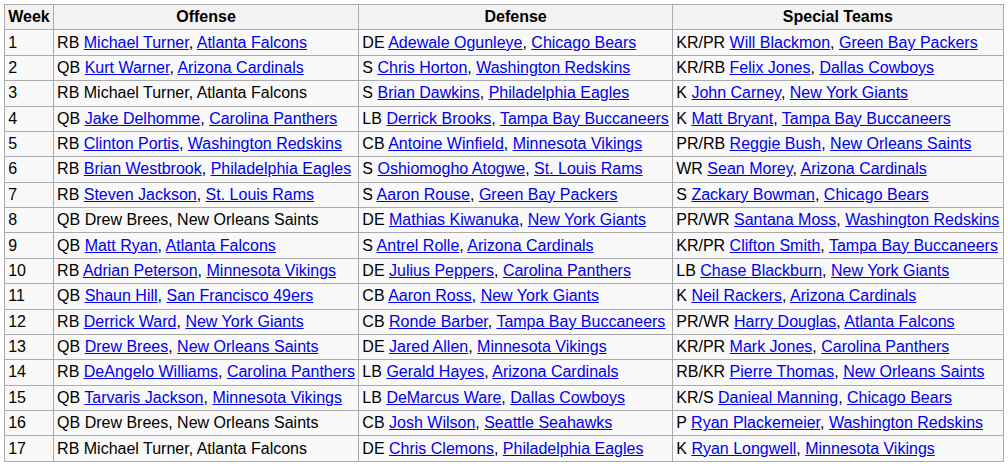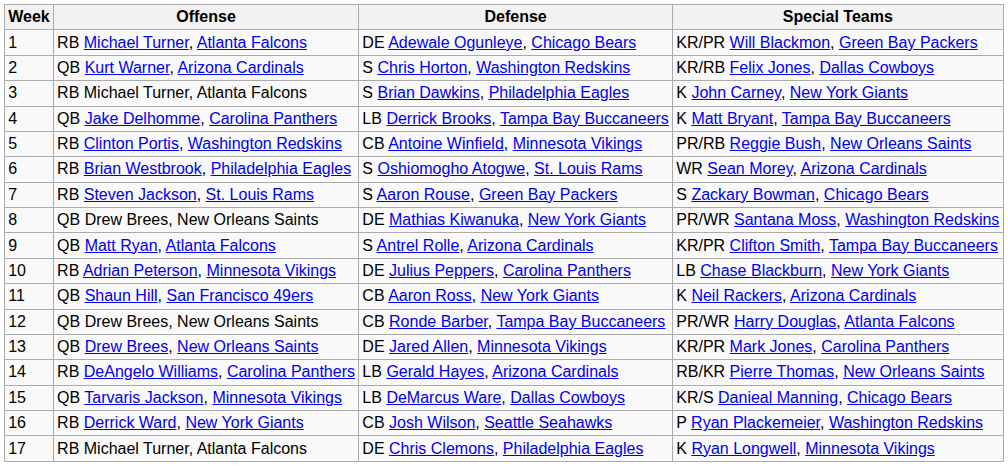 <table class="wikitable">
 <tr>
 <th width=>Week</th>
 <th width=>Offense</th>
 <th width=>Defense</th>
 <th width=>Special Teams</th>
 </tr>
 <tr>
 <td>1</td>
 <td>RB <a href='#'>Michael Turner</a>, <a href='#'>Atlanta Falcons</a></td>
 <td>DE <a href='#'>Adewale Ogunleye</a>, <a href='#'>Chicago Bears</a></td>
 <td>KR/PR <a href='#'>Will Blackmon</a>, <a href='#'>Green Bay Packers</a></td>
 </tr>
 <tr>
 <td>2</td>
 <td>QB <a href='#'>Kurt Warner</a>, <a href='#'>Arizona Cardinals</a></td>
 <td>S <a href='#'>Chris Horton</a>, <a href='#'>Washington Redskins</a></td>
 <td>KR/RB <a href='#'>Felix Jones</a>, <a href='#'>Dallas Cowboys</a></td>
 </tr>
 <tr>
 <td>3</td>
 <td>RB Michael Turner, Atlanta Falcons</td>
 <td>S <a href='#'>Brian Dawkins</a>, <a href='#'>Philadelphia Eagles</a></td>
 <td>K <a href='#'>John Carney</a>, <a href='#'>New York Giants</a></td>
 </tr>
 <tr>
 <td>4</td>
 <td>QB <a href='#'>Jake Delhomme</a>, <a href='#'>Carolina Panthers</a></td>
 <td>LB <a href='#'>Derrick Brooks</a>, <a href='#'>Tampa Bay Buccaneers</a></td>
 <td>K <a href='#'>Matt Bryant</a>, <a href='#'>Tampa Bay Buccaneers</a></td>
 </tr>
 <tr>
 <td>5</td>
 <td>RB <a href='#'>Clinton Portis</a>, <a href='#'>Washington Redskins</a></td>
 <td>CB <a href='#'>Antoine Winfield</a>, <a href='#'>Minnesota Vikings</a></td>
 <td>PR/RB <a href='#'>Reggie Bush</a>, <a href='#'>New Orleans Saints</a></td>
 </tr>
 <tr>
 <td>6</td>
 <td>RB <a href='#'>Brian Westbrook</a>, <a href='#'>Philadelphia Eagles</a></td>
 <td>S <a href='#'>Oshiomogho Atogwe</a>, <a href='#'>St. Louis Rams</a></td>
 <td>WR <a href='#'>Sean Morey</a>, <a href='#'>Arizona Cardinals</a></td>
 </tr>
 <tr>
 <td>7</td>
 <td>RB <a href='#'>Steven Jackson</a>, <a href='#'>St. Louis Rams</a></td>
 <td>S <a href='#'>Aaron Rouse</a>, <a href='#'>Green Bay Packers</a></td>
 <td>S <a href='#'>Zackary Bowman</a>, <a href='#'>Chicago Bears</a></td>
 </tr>
 <tr>
 <td>8</td>
 <td>QB Drew Brees, New Orleans Saints</td>
 <td>DE <a href='#'>Mathias Kiwanuka</a>, <a href='#'>New York Giants</a></td>
 <td>PR/WR <a href='#'>Santana Moss</a>, <a href='#'>Washington Redskins</a></td>
 </tr>
 <tr>
 <td>9</td>
 <td>QB <a href='#'>Matt Ryan</a>, <a href='#'>Atlanta Falcons</a></td>
 <td>S <a href='#'>Antrel Rolle</a>, <a href='#'>Arizona Cardinals</a></td>
 <td>KR/PR <a href='#'>Clifton Smith</a>, <a href='#'>Tampa Bay Buccaneers</a></td>
 </tr>
 <tr>
 <td>10</td>
 <td>RB <a href='#'>Adrian Peterson</a>, <a href='#'>Minnesota Vikings</a></td>
 <td>DE <a href='#'>Julius Peppers</a>, <a href='#'>Carolina Panthers</a></td>
 <td>LB <a href='#'>Chase Blackburn</a>, <a href='#'>New York Giants</a></td>
 </tr>
 <tr>
 <td>11</td>
 <td>QB <a href='#'>Shaun Hill</a>, <a href='#'>San Francisco 49ers</a></td>
 <td>CB <a href='#'>Aaron Ross</a>, <a href='#'>New York Giants</a></td>
 <td>K <a href='#'>Neil Rackers</a>, <a href='#'>Arizona Cardinals</a></td>
 </tr>
 <tr>
 <td>12</td>
-<td>RB <a href='#'>Derrick Ward</a>, <a href='#'>New York Giants</a></td>
+<td>QB Drew Brees, New Orleans Saints</td>
 <td>CB <a href='#'>Ronde Barber</a>, <a href='#'>Tampa Bay Buccaneers</a></td>
 <td>PR/WR <a href='#'>Harry Douglas</a>, <a href='#'>Atlanta Falcons</a></td>
 </tr>
 <tr>
 <td>13</td>
 <td>QB <a href='#'>Drew Brees</a>, <a href='#'>New Orleans Saints</a></td>
 <td>DE <a href='#'>Jared Allen</a>, <a href='#'>Minnesota Vikings</a></td>
 <td>KR/PR <a href='#'>Mark Jones</a>, <a href='#'>Carolina Panthers</a></td>
 </tr>
 <tr>
 <td>14</td>
 <td>RB <a href='#'>DeAngelo Williams</a>, <a href='#'>Carolina Panthers</a></td>
 <td>LB <a href='#'>Gerald Hayes</a>, <a href='#'>Arizona Cardinals</a></td>
 <td>RB/KR <a href='#'>Pierre Thomas</a>, <a href='#'>New Orleans Saints</a></td>
 </tr>
 <tr>
 <td>15</td>
 <td>QB <a href='#'>Tarvaris Jackson</a>, <a href='#'>Minnesota Vikings</a></td>
 <td>LB <a href='#'>DeMarcus Ware</a>, <a href='#'>Dallas Cowboys</a></td>
 <td>KR/S <a href='#'>Danieal Manning</a>, <a href='#'>Chicago Bears</a></td>
 </tr>
 <tr>
 <td>16</td>
-<td>QB Drew Brees, New Orleans Saints</td>
+<td>RB <a href='#'>Derrick Ward</a>, <a href='#'>New York Giants</a></td>
 <td>CB <a href='#'>Josh Wilson</a>, <a href='#'>Seattle Seahawks</a></td>
 <td>P <a href='#'>Ryan Plackemeier</a>, <a href='#'>Washington Redskins</a></td>
 </tr>
 <tr>
 <td>17</td>
 <td>RB Michael Turner, Atlanta Falcons</td>
 <td>DE <a href='#'>Chris Clemons</a>, <a href='#'>Philadelphia Eagles</a></td>
 <td>K <a href='#'>Ryan Longwell</a>, <a href='#'>Minnesota Vikings</a></td>
 </tr>
 </table>
